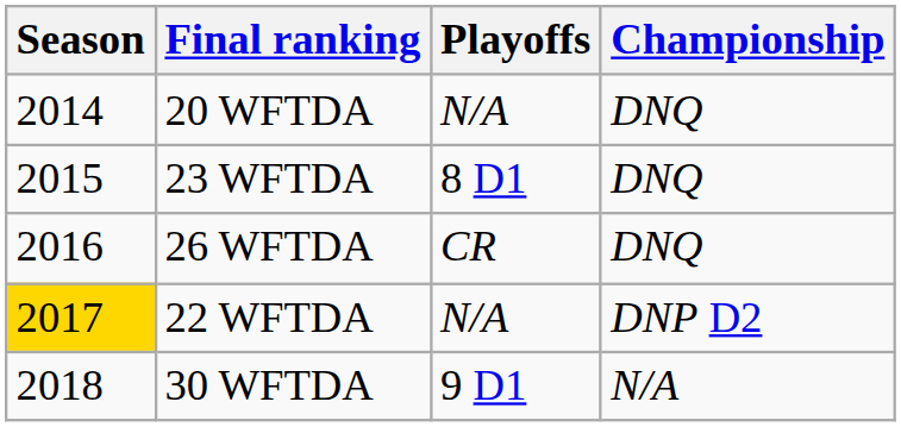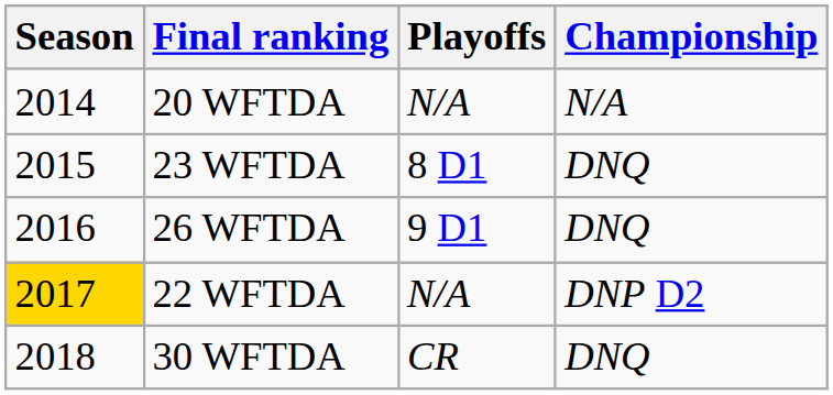 <table class="wikitable sortable">
 <tr>
 <th>Season</th>
 <th><a href='#'>Final ranking</a></th>
 <th>Playoffs</th>
 <th><a href='#'>Championship</a></th>
 </tr>
 <tr>
 <td>2014</td>
 <td>20 WFTDA</td>
 <td><em>N/A</em></td>
-<td><em>DNQ</em></td>
+<td><em>N/A</em></td>
 </tr>
 <tr>
 <td>2015</td>
 <td>23 WFTDA</td>
 <td>8 <a href='#'>D1</a></td>
 <td><em>DNQ</em></td>
 </tr>
 <tr>
 <td>2016</td>
 <td>26 WFTDA</td>
-<td><em>CR</em></td>
+<td>9 <a href='#'>D1</a></td>
 <td><em>DNQ</em></td>
 </tr>
 <tr>
 <td style="background: gold;">2017</td>
 <td>22 WFTDA</td>
 <td><em>N/A</em></td>
 <td><em>DNP</em> <a href='#'>D2</a></td>
 </tr>
 <tr>
 <td>2018</td>
 <td>30 WFTDA</td>
-<td>9 <a href='#'>D1</a></td>
-<td><em>N/A</em></td>
+<td><em>CR</em></td>
+<td><em>DNQ</em></td>
 </tr>
 </table>
